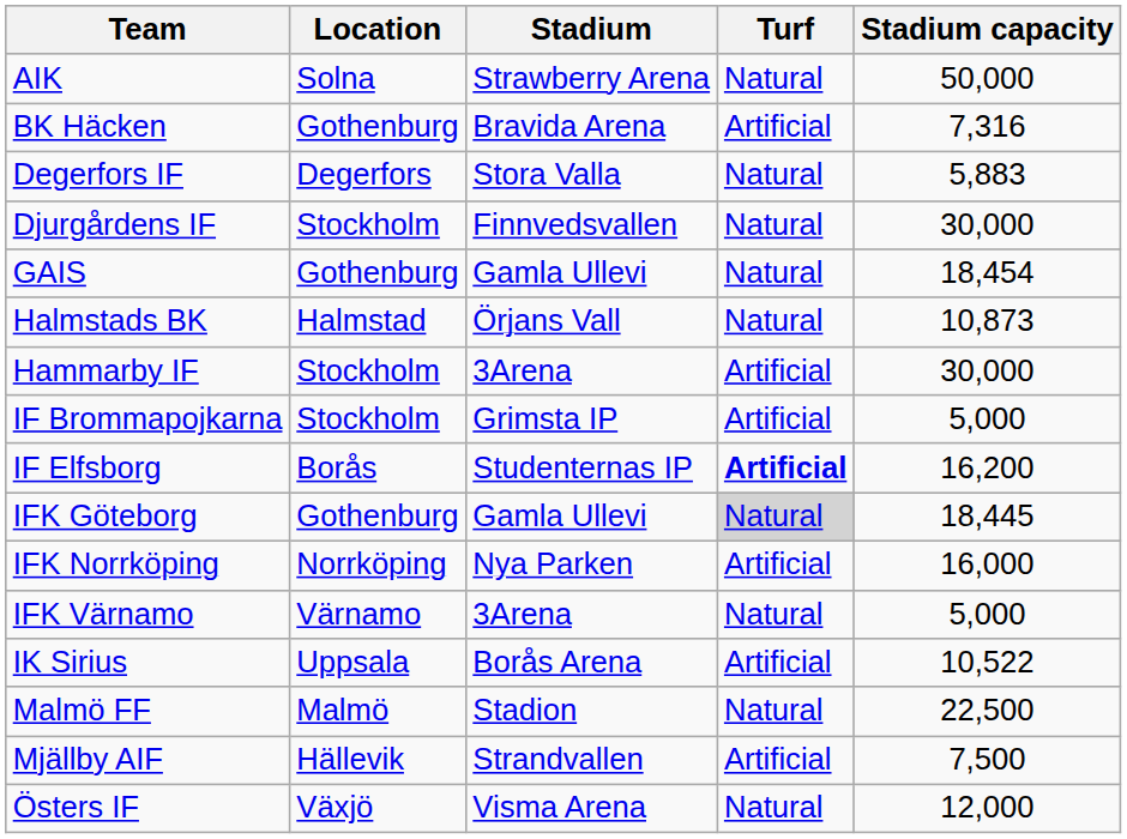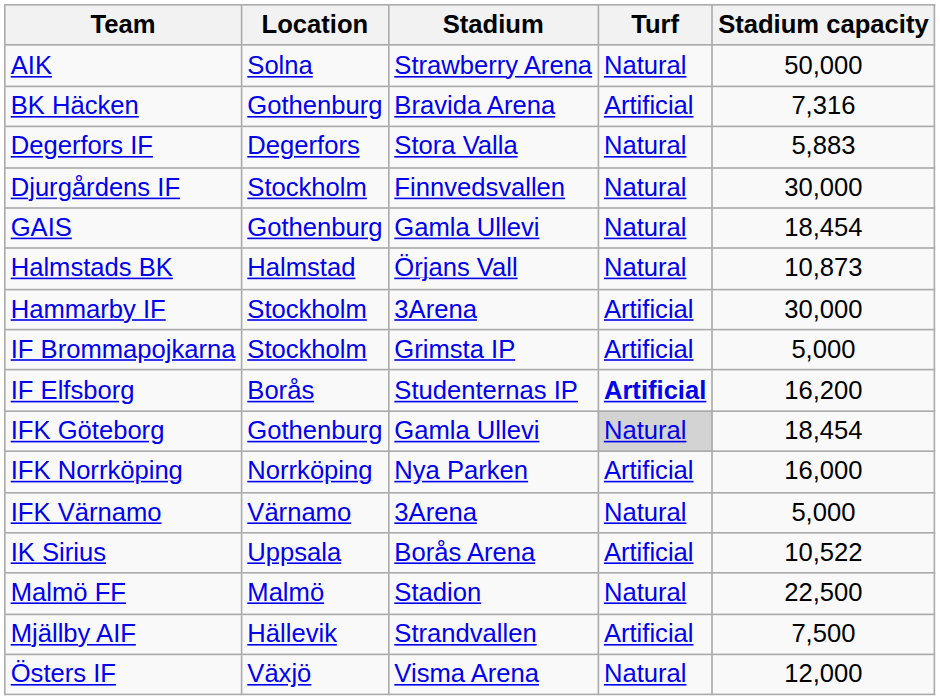 <table class="wikitable sortable" style="text-align: left;">
 <tr>
 <th>Team</th>
 <th>Location</th>
 <th>Stadium</th>
 <th>Turf</th>
 <th>Stadium capacity</th>
 </tr>
 <tr>
 <td><a href='#'>AIK</a></td>
 <td><a href='#'>Solna</a></td>
 <td><a href='#'>Strawberry Arena</a></td>
 <td><a href='#'>Natural</a></td>
 <td align="center">50,000</td>
 </tr>
 <tr>
 <td><a href='#'>BK Häcken</a></td>
 <td><a href='#'>Gothenburg</a></td>
 <td><a href='#'>Bravida Arena</a></td>
 <td><a href='#'>Artificial</a></td>
 <td align="center">7,316</td>
 </tr>
 <tr>
 <td><a href='#'>Degerfors IF</a></td>
 <td><a href='#'>Degerfors</a></td>
 <td><a href='#'>Stora Valla</a></td>
 <td><a href='#'>Natural</a></td>
 <td align="center">5,883</td>
 </tr>
 <tr>
 <td><a href='#'>Djurgårdens IF</a></td>
 <td><a href='#'>Stockholm</a></td>
 <td><a href='#'>Finnvedsvallen</a></td>
 <td><a href='#'>Natural</a></td>
 <td align="center">30,000</td>
 </tr>
 <tr>
 <td><a href='#'>GAIS</a></td>
 <td><a href='#'>Gothenburg</a></td>
 <td><a href='#'>Gamla Ullevi</a></td>
 <td><a href='#'>Natural</a></td>
 <td align="center">18,454</td>
 </tr>
 <tr>
 <td><a href='#'>Halmstads BK</a></td>
 <td><a href='#'>Halmstad</a></td>
 <td><a href='#'>Örjans Vall</a></td>
 <td><a href='#'>Natural</a></td>
 <td align="center">10,873</td>
 </tr>
 <tr>
 <td><a href='#'>Hammarby IF</a></td>
 <td><a href='#'>Stockholm</a></td>
 <td><a href='#'>3Arena</a></td>
 <td><a href='#'>Artificial</a></td>
 <td align="center">30,000</td>
 </tr>
 <tr>
 <td><a href='#'>IF Brommapojkarna</a></td>
 <td><a href='#'>Stockholm</a></td>
 <td><a href='#'>Grimsta IP</a></td>
 <td><a href='#'>Artificial</a></td>
 <td align="center">5,000</td>
 </tr>
 <tr>
 <td><a href='#'>IF Elfsborg</a></td>
 <td><a href='#'>Borås</a></td>
 <td><a href='#'>Studenternas IP</a></td>
 <td><strong><a href='#'>Artificial</a></strong></td>
 <td align="center">16,200</td>
 </tr>
 <tr>
 <td><a href='#'>IFK Göteborg</a></td>
 <td><a href='#'>Gothenburg</a></td>
 <td><a href='#'>Gamla Ullevi</a></td>
 <td style="background: lightgrey;"><a href='#'>Natural</a></td>
-<td align="center">18,445</td>
+<td align="center">18,454</td>
 </tr>
 <tr>
 <td><a href='#'>IFK Norrköping</a></td>
 <td><a href='#'>Norrköping</a></td>
 <td><a href='#'>Nya Parken</a></td>
 <td><a href='#'>Artificial</a></td>
 <td align="center">16,000</td>
 </tr>
 <tr>
 <td><a href='#'>IFK Värnamo</a></td>
 <td><a href='#'>Värnamo</a></td>
 <td><a href='#'>3Arena</a></td>
 <td><a href='#'>Natural</a></td>
 <td align="center">5,000</td>
 </tr>
 <tr>
 <td><a href='#'>IK Sirius</a></td>
 <td><a href='#'>Uppsala</a></td>
 <td><a href='#'>Borås Arena</a></td>
 <td><a href='#'>Artificial</a></td>
 <td align="center">10,522</td>
 </tr>
 <tr>
 <td><a href='#'>Malmö FF</a></td>
 <td><a href='#'>Malmö</a></td>
 <td><a href='#'>Stadion</a></td>
 <td><a href='#'>Natural</a></td>
 <td align="center">22,500</td>
 </tr>
 <tr>
 <td><a href='#'>Mjällby AIF</a></td>
 <td><a href='#'>Hällevik</a></td>
 <td><a href='#'>Strandvallen</a></td>
 <td><a href='#'>Artificial</a></td>
 <td align="center">7,500</td>
 </tr>
 <tr>
 <td><a href='#'>Östers IF</a></td>
 <td><a href='#'>Växjö</a></td>
 <td><a href='#'>Visma Arena</a></td>
 <td><a href='#'>Natural</a></td>
 <td align="center">12,000</td>
 </tr>
 </table>
